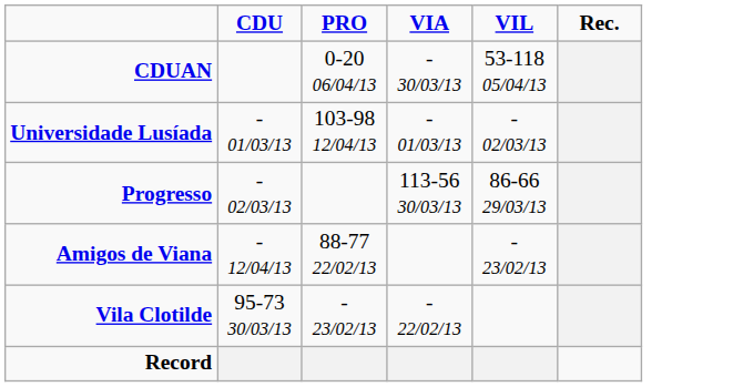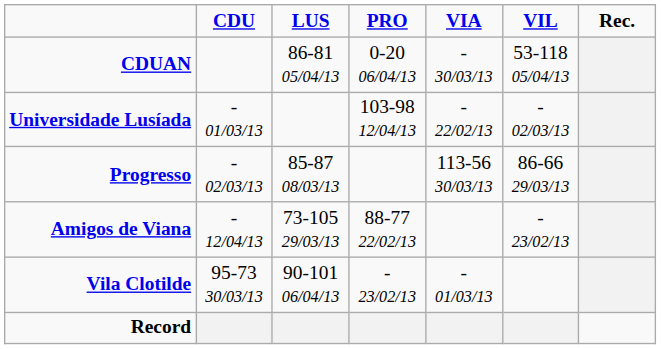 <table style="font-size: 90%; text-align: center" class="wikitable">
 <tr>
 <td></td>
 <td width=50><strong><a href='#'>CDU</a></strong></td>
+<td width=50><strong><a href='#'>LUS</a></strong></td>
 <td width=50><strong><a href='#'>PRO</a></strong></td>
 <td width=50><strong><a href='#'>VIA</a></strong></td>
 <td width=50><strong><a href='#'>VIL</a></strong></td>
 <td width=50><strong>Rec.</strong></td>
 </tr>
 <tr>
 <td align=right><strong><a href='#'>CDUAN</a></strong></td>
 <td></td>
+<td>86-81<br><small><em>05/04/13</em></small></td>
 <td>0-20<br><small><em>06/04/13</em></small></td>
 <td>-<br><small><em>30/03/13</em></small></td>
 <td>53-118<br><small><em>05/04/13</em></small></td>
 <th></th>
 </tr>
 <tr>
 <td align=right><strong><a href='#'>Universidade Lusíada</a></strong></td>
 <td>-<br><small><em>01/03/13</em></small></td>
+<td></td>
 <td>103-98<br><small><em>12/04/13</em></small></td>
-<td>-<br><small><em>01/03/13</em></small></td>
+<td>-<br><small><em>22/02/13</em></small></td>
 <td>-<br><small><em>02/03/13</em></small></td>
 <th></th>
 </tr>
 <tr>
 <td align=right><strong><a href='#'>Progresso</a></strong></td>
 <td>-<br><small><em>02/03/13</em></small></td>
+<td>85-87<br><small><em>08/03/13</em></small></td>
 <td></td>
 <td>113-56<br><small><em>30/03/13</em></small></td>
 <td>86-66<br><small><em>29/03/13</em></small></td>
 <th></th>
 </tr>
 <tr>
 <td align=right><strong><a href='#'>Amigos de Viana</a></strong></td>
 <td>-<br><small><em>12/04/13</em></small></td>
+<td>73-105<br><small><em>29/03/13</em></small></td>
 <td>88-77<br><small><em>22/02/13</em></small></td>
 <td></td>
 <td>-<br><small><em>23/02/13</em></small></td>
 <th></th>
 </tr>
 <tr>
 <td align=right><strong><a href='#'>Vila Clotilde</a></strong></td>
 <td>95-73<br><small><em>30/03/13</em></small></td>
+<td>90-101<br><small><em>06/04/13</em></small></td>
 <td>-<br><small><em>23/02/13</em></small></td>
-<td>-<br><small><em>22/02/13</em></small></td>
+<td>-<br><small><em>01/03/13</em></small></td>
 <td></td>
 <th></th>
 </tr>
 <tr>
 <td align=right><strong>Record</strong></td>
 <th></th>
 <th></th>
 <th></th>
 <th></th>
+<th></th>
 <td></td>
 </tr>
 </table>
